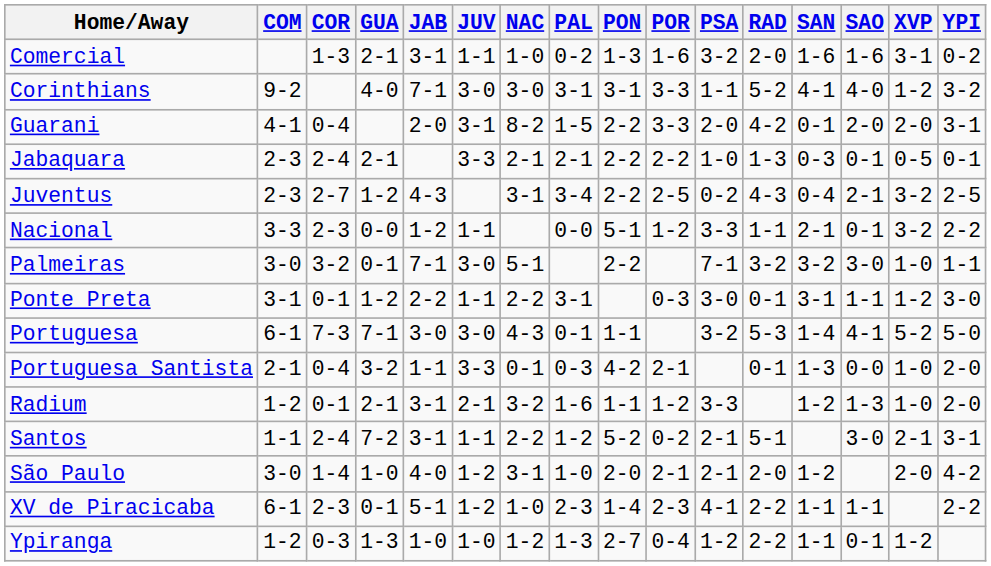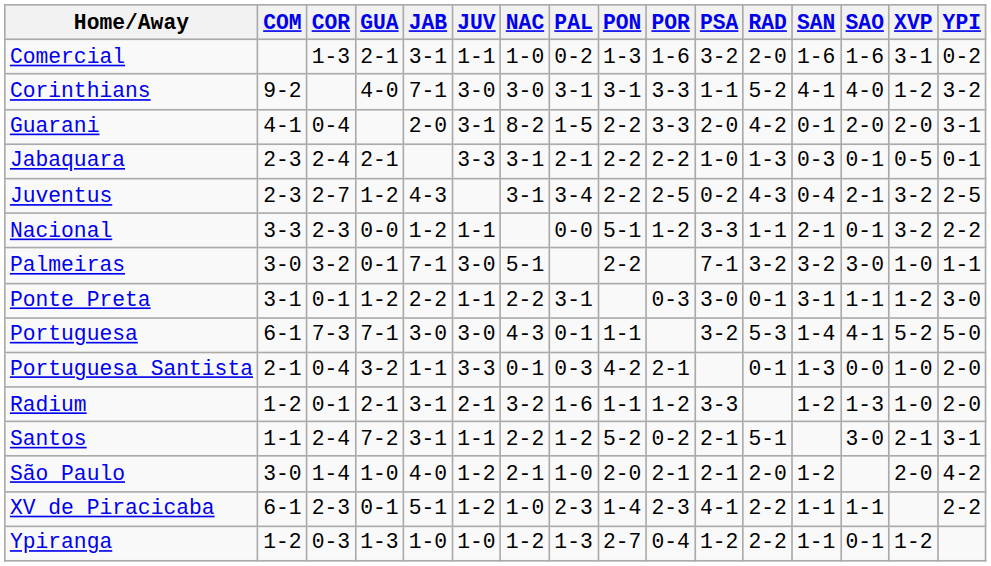 <table class="wikitable">
 <tr>
 <th>Home/Away</th>
 <th><a href='#'>COM</a></th>
 <th><a href='#'>COR</a></th>
 <th><a href='#'>GUA</a></th>
 <th><a href='#'>JAB</a></th>
 <th><a href='#'>JUV</a></th>
 <th><a href='#'>NAC</a></th>
 <th><a href='#'>PAL</a></th>
 <th><a href='#'>PON</a></th>
 <th><a href='#'>POR</a></th>
 <th><a href='#'>PSA</a></th>
 <th><a href='#'>RAD</a></th>
 <th><a href='#'>SAN</a></th>
 <th><a href='#'>SAO</a></th>
 <th><a href='#'>XVP</a></th>
 <th><a href='#'>YPI</a></th>
 </tr>
 <tr>
 <td><a href='#'>Comercial</a></td>
 <td></td>
 <td>1-3</td>
 <td>2-1</td>
 <td>3-1</td>
 <td>1-1</td>
 <td>1-0</td>
 <td>0-2</td>
 <td>1-3</td>
 <td>1-6</td>
 <td>3-2</td>
 <td>2-0</td>
 <td>1-6</td>
 <td>1-6</td>
 <td>3-1</td>
 <td>0-2</td>
 </tr>
 <tr>
 <td><a href='#'>Corinthians</a></td>
 <td>9-2</td>
 <td></td>
 <td>4-0</td>
 <td>7-1</td>
 <td>3-0</td>
 <td>3-0</td>
 <td>3-1</td>
 <td>3-1</td>
 <td>3-3</td>
 <td>1-1</td>
 <td>5-2</td>
 <td>4-1</td>
 <td>4-0</td>
 <td>1-2</td>
 <td>3-2</td>
 </tr>
 <tr>
 <td><a href='#'>Guarani</a></td>
 <td>4-1</td>
 <td>0-4</td>
 <td></td>
 <td>2-0</td>
 <td>3-1</td>
 <td>8-2</td>
 <td>1-5</td>
 <td>2-2</td>
 <td>3-3</td>
 <td>2-0</td>
 <td>4-2</td>
 <td>0-1</td>
 <td>2-0</td>
 <td>2-0</td>
 <td>3-1</td>
 </tr>
 <tr>
 <td><a href='#'>Jabaquara</a></td>
 <td>2-3</td>
 <td>2-4</td>
 <td>2-1</td>
 <td></td>
 <td>3-3</td>
-<td>2-1</td>
+<td>3-1</td>
 <td>2-1</td>
 <td>2-2</td>
 <td>2-2</td>
 <td>1-0</td>
 <td>1-3</td>
 <td>0-3</td>
 <td>0-1</td>
 <td>0-5</td>
 <td>0-1</td>
 </tr>
 <tr>
 <td><a href='#'>Juventus</a></td>
 <td>2-3</td>
 <td>2-7</td>
 <td>1-2</td>
 <td>4-3</td>
 <td></td>
 <td>3-1</td>
 <td>3-4</td>
 <td>2-2</td>
 <td>2-5</td>
 <td>0-2</td>
 <td>4-3</td>
 <td>0-4</td>
 <td>2-1</td>
 <td>3-2</td>
 <td>2-5</td>
 </tr>
 <tr>
 <td><a href='#'>Nacional</a></td>
 <td>3-3</td>
 <td>2-3</td>
 <td>0-0</td>
 <td>1-2</td>
 <td>1-1</td>
 <td></td>
 <td>0-0</td>
 <td>5-1</td>
 <td>1-2</td>
 <td>3-3</td>
 <td>1-1</td>
 <td>2-1</td>
 <td>0-1</td>
 <td>3-2</td>
 <td>2-2</td>
 </tr>
 <tr>
 <td><a href='#'>Palmeiras</a></td>
 <td>3-0</td>
 <td>3-2</td>
 <td>0-1</td>
 <td>7-1</td>
 <td>3-0</td>
 <td>5-1</td>
 <td></td>
 <td>2-2</td>
 <td></td>
 <td>7-1</td>
 <td>3-2</td>
 <td>3-2</td>
 <td>3-0</td>
 <td>1-0</td>
 <td>1-1</td>
 </tr>
 <tr>
 <td><a href='#'>Ponte Preta</a></td>
 <td>3-1</td>
 <td>0-1</td>
 <td>1-2</td>
 <td>2-2</td>
 <td>1-1</td>
 <td>2-2</td>
 <td>3-1</td>
 <td></td>
 <td>0-3</td>
 <td>3-0</td>
 <td>0-1</td>
 <td>3-1</td>
 <td>1-1</td>
 <td>1-2</td>
 <td>3-0</td>
 </tr>
 <tr>
 <td><a href='#'>Portuguesa</a></td>
 <td>6-1</td>
 <td>7-3</td>
 <td>7-1</td>
 <td>3-0</td>
 <td>3-0</td>
 <td>4-3</td>
 <td>0-1</td>
 <td>1-1</td>
 <td></td>
 <td>3-2</td>
 <td>5-3</td>
 <td>1-4</td>
 <td>4-1</td>
 <td>5-2</td>
 <td>5-0</td>
 </tr>
 <tr>
 <td><a href='#'>Portuguesa Santista</a></td>
 <td>2-1</td>
 <td>0-4</td>
 <td>3-2</td>
 <td>1-1</td>
 <td>3-3</td>
 <td>0-1</td>
 <td>0-3</td>
 <td>4-2</td>
 <td>2-1</td>
 <td></td>
 <td>0-1</td>
 <td>1-3</td>
 <td>0-0</td>
 <td>1-0</td>
 <td>2-0</td>
 </tr>
 <tr>
 <td><a href='#'>Radium</a></td>
 <td>1-2</td>
 <td>0-1</td>
 <td>2-1</td>
 <td>3-1</td>
 <td>2-1</td>
 <td>3-2</td>
 <td>1-6</td>
 <td>1-1</td>
 <td>1-2</td>
 <td>3-3</td>
 <td></td>
 <td>1-2</td>
 <td>1-3</td>
 <td>1-0</td>
 <td>2-0</td>
 </tr>
 <tr>
 <td><a href='#'>Santos</a></td>
 <td>1-1</td>
 <td>2-4</td>
 <td>7-2</td>
 <td>3-1</td>
 <td>1-1</td>
 <td>2-2</td>
 <td>1-2</td>
 <td>5-2</td>
 <td>0-2</td>
 <td>2-1</td>
 <td>5-1</td>
 <td></td>
 <td>3-0</td>
 <td>2-1</td>
 <td>3-1</td>
 </tr>
 <tr>
 <td><a href='#'>São Paulo</a></td>
 <td>3-0</td>
 <td>1-4</td>
 <td>1-0</td>
 <td>4-0</td>
 <td>1-2</td>
-<td>3-1</td>
+<td>2-1</td>
 <td>1-0</td>
 <td>2-0</td>
 <td>2-1</td>
 <td>2-1</td>
 <td>2-0</td>
 <td>1-2</td>
 <td></td>
 <td>2-0</td>
 <td>4-2</td>
 </tr>
 <tr>
 <td><a href='#'>XV de Piracicaba</a></td>
 <td>6-1</td>
 <td>2-3</td>
 <td>0-1</td>
 <td>5-1</td>
 <td>1-2</td>
 <td>1-0</td>
 <td>2-3</td>
 <td>1-4</td>
 <td>2-3</td>
 <td>4-1</td>
 <td>2-2</td>
 <td>1-1</td>
 <td>1-1</td>
 <td></td>
 <td>2-2</td>
 </tr>
 <tr>
 <td><a href='#'>Ypiranga</a></td>
 <td>1-2</td>
 <td>0-3</td>
 <td>1-3</td>
 <td>1-0</td>
 <td>1-0</td>
 <td>1-2</td>
 <td>1-3</td>
 <td>2-7</td>
 <td>0-4</td>
 <td>1-2</td>
 <td>2-2</td>
 <td>1-1</td>
 <td>0-1</td>
 <td>1-2</td>
 <td></td>
 </tr>
 </table>
